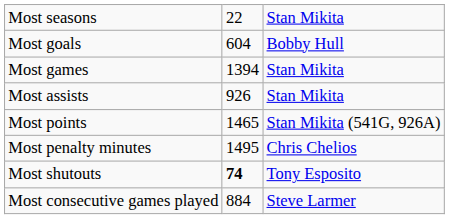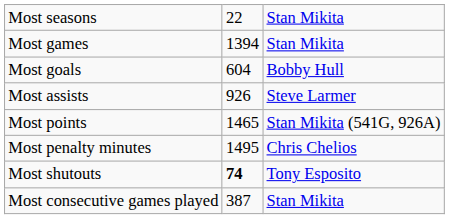 <table class="wikitable">
 <tr>
 <td>Most seasons</td>
 <td>22</td>
+<td><a href='#'>Stan Mikita</a></td>
+</tr>
+<tr>
+<td>Most games</td>
+<td>1394</td>
 <td><a href='#'>Stan Mikita</a></td>
 </tr>
 <tr>
 <td>Most goals</td>
 <td>604</td>
 <td><a href='#'>Bobby Hull</a></td>
 </tr>
 <tr>
-<td>Most games</td>
-<td>1394</td>
-<td><a href='#'>Stan Mikita</a></td>
-</tr>
-<tr>
 <td>Most assists</td>
 <td>926</td>
-<td><a href='#'>Stan Mikita</a></td>
+<td><a href='#'>Steve Larmer</a></td>
 </tr>
 <tr>
 <td>Most points</td>
 <td>1465</td>
 <td><a href='#'>Stan Mikita</a> (541G, 926A)</td>
 </tr>
 <tr>
 <td>Most penalty minutes</td>
 <td>1495</td>
 <td><a href='#'>Chris Chelios</a></td>
 </tr>
 <tr>
 <td>Most shutouts</td>
 <td><strong>74</strong></td>
 <td><a href='#'>Tony Esposito</a></td>
 </tr>
 <tr>
 <td>Most consecutive games played</td>
-<td>884</td>
-<td><a href='#'>Steve Larmer</a></td>
+<td>387</td>
+<td><a href='#'>Stan Mikita</a></td>
 </tr>
 </table>
